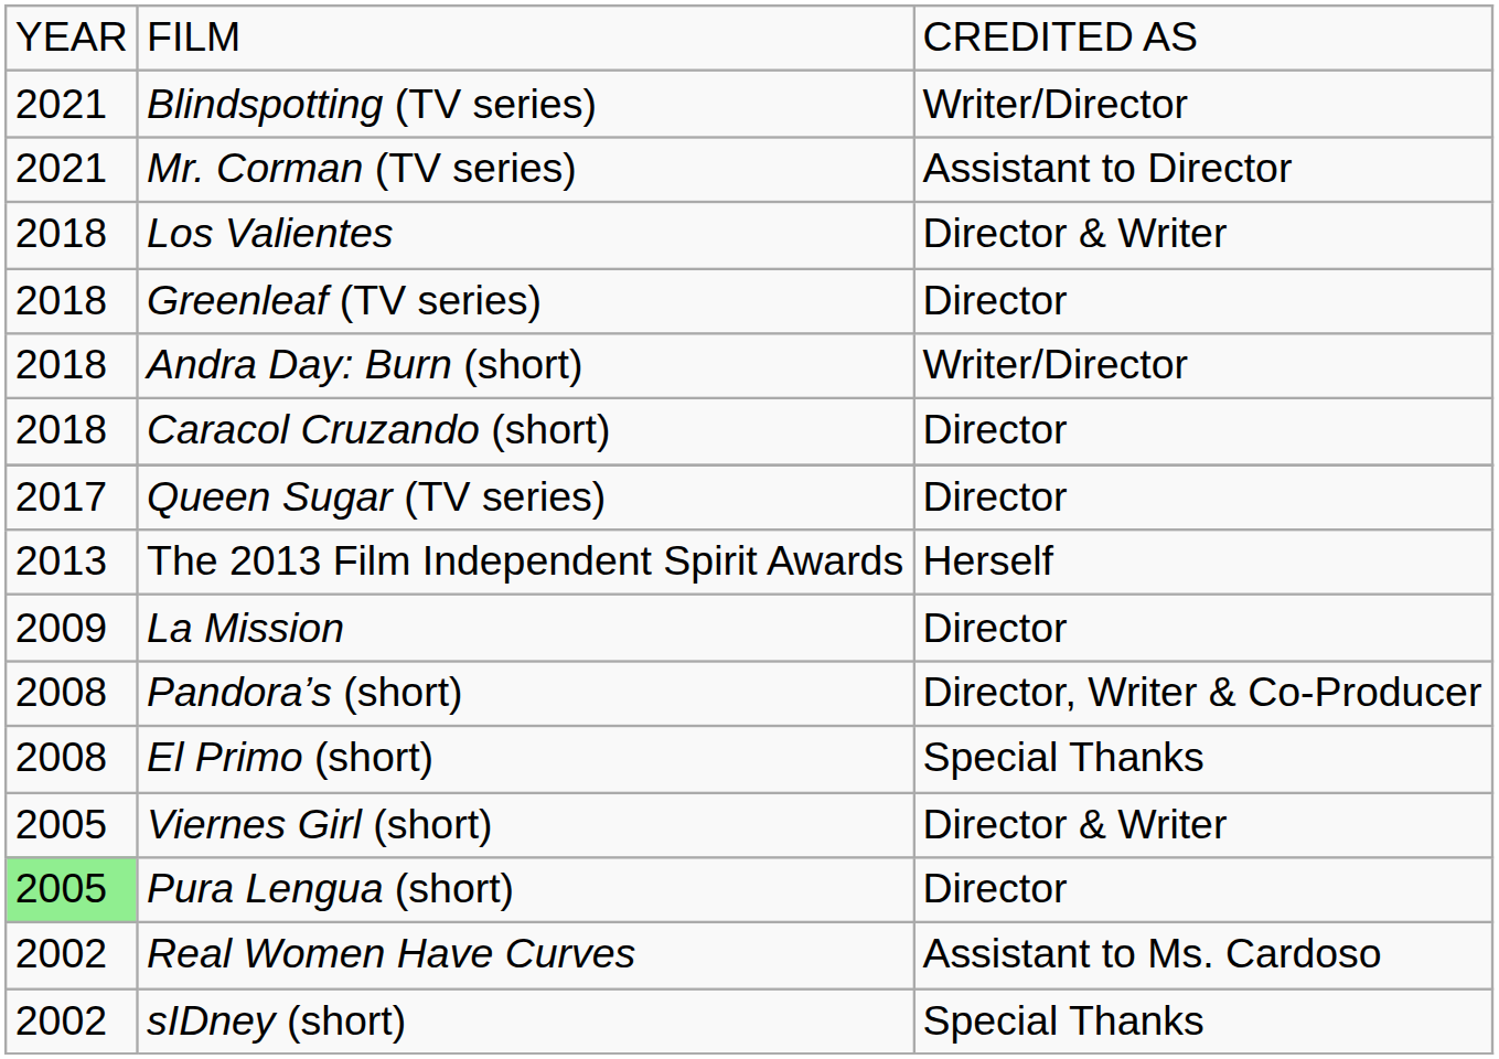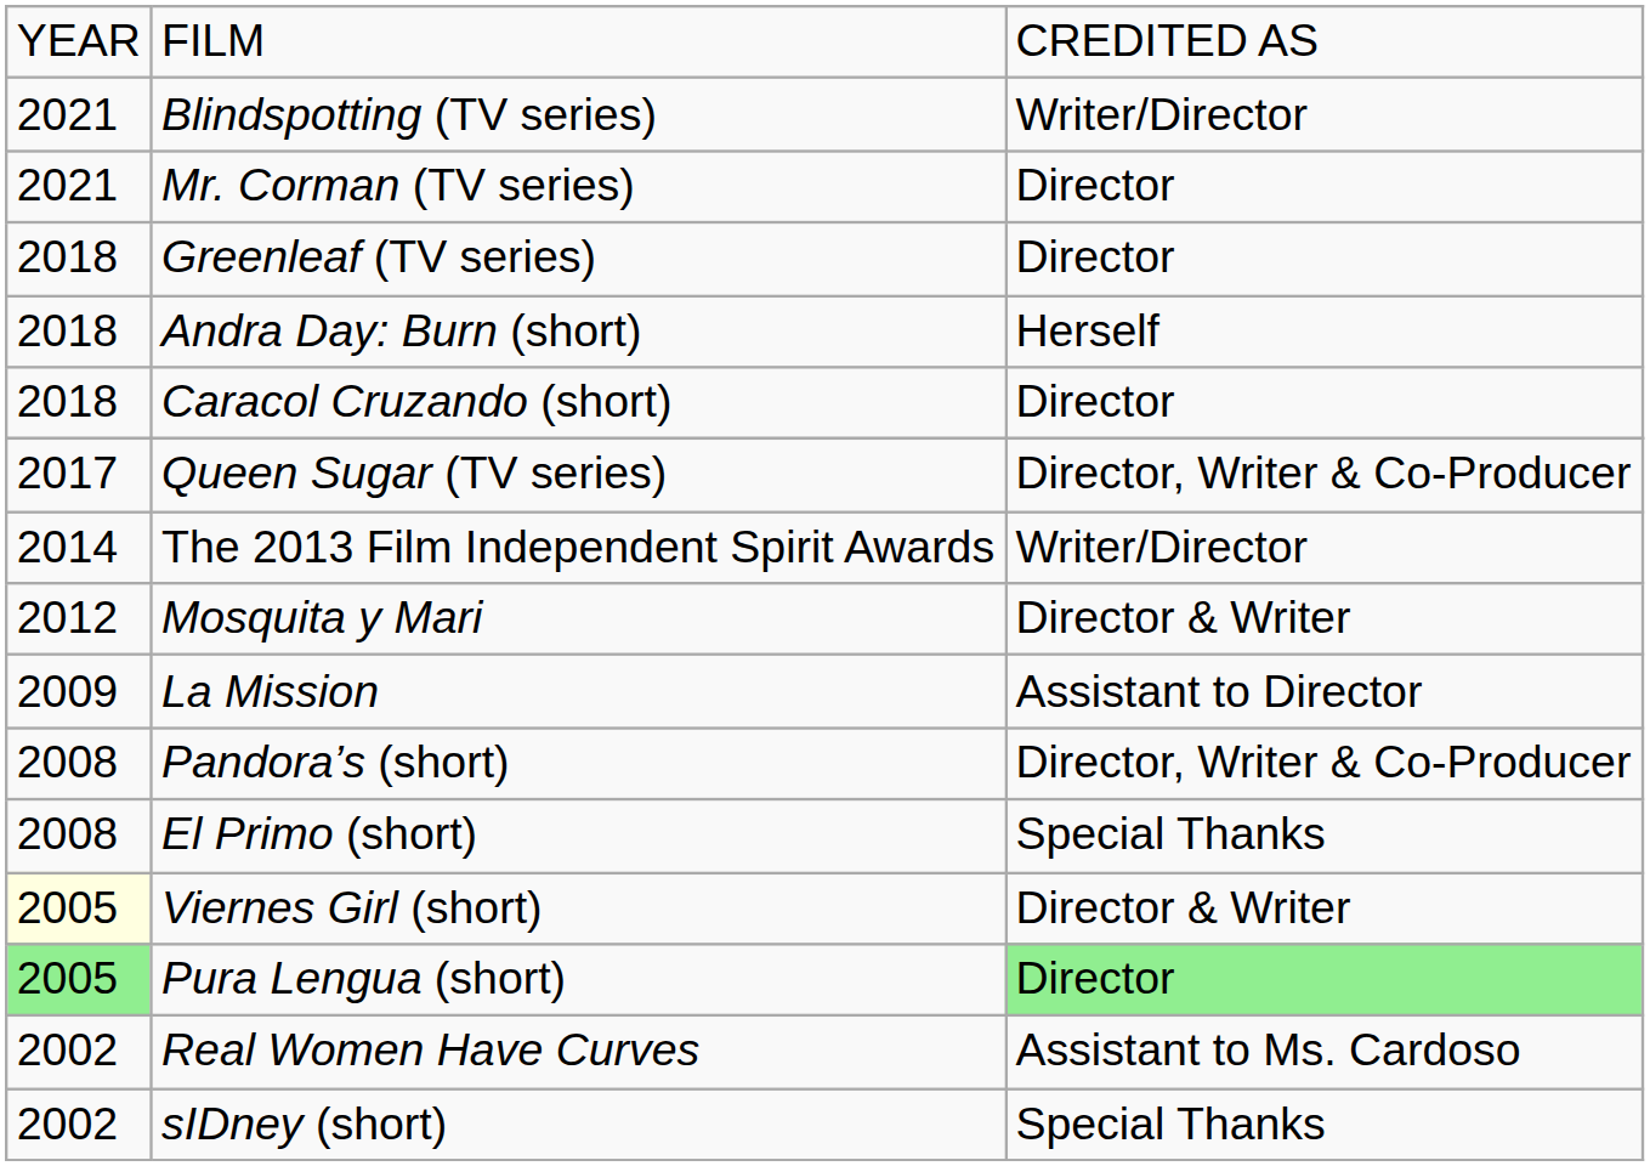 <table class="wikitable">
 <tr>
 <td>YEAR</td>
 <td>FILM</td>
 <td>CREDITED AS</td>
 </tr>
 <tr>
 <td>2021</td>
 <td><em>Blindspotting</em> (TV series)</td>
 <td>Writer/Director</td>
 </tr>
 <tr>
 <td>2021</td>
 <td><em>Mr. Corman</em> (TV series)</td>
-<td>Assistant to Director</td>
-</tr>
-<tr>
-<td>2018</td>
-<td><em>Los Valientes</em></td>
-<td>Director & Writer</td>
+<td>Director</td>
 </tr>
 <tr>
 <td>2018</td>
 <td><em>Greenleaf</em> (TV series)</td>
 <td>Director</td>
 </tr>
 <tr>
 <td>2018</td>
 <td><em>Andra Day: Burn</em> (short)</td>
-<td>Writer/Director</td>
+<td>Herself</td>
 </tr>
 <tr>
 <td>2018</td>
 <td><em>Caracol Cruzando</em> (short)</td>
 <td>Director</td>
 </tr>
 <tr>
 </tr>
 <tr>
 <td>2017</td>
 <td><em>Queen Sugar</em> (TV series)</td>
-<td>Director</td>
+<td>Director, Writer & Co-Producer</td>
 </tr>
 <tr>
-<td>2013</td>
+<td>2014</td>
 <td>The 2013 Film Independent Spirit Awards</td>
-<td>Herself</td>
+<td>Writer/Director</td>
+</tr>
+<tr>
+<td>2012</td>
+<td><em>Mosquita y Mari</em></td>
+<td>Director & Writer</td>
 </tr>
 <tr>
 <td>2009</td>
 <td><em>La Mission</em></td>
-<td>Director</td>
+<td>Assistant to Director</td>
 </tr>
 <tr>
 <td>2008</td>
 <td><em>Pandora’s</em> (short)</td>
 <td>Director, Writer & Co-Producer</td>
 </tr>
 <tr>
 <td>2008</td>
 <td><em>El Primo</em> (short)</td>
 <td>Special Thanks</td>
 </tr>
 <tr>
-<td>2005</td>
+<td style="background: lightyellow;">2005</td>
 <td><em>Viernes Girl</em> (short)</td>
 <td>Director & Writer</td>
 </tr>
 <tr>
 <td style="background: lightgreen;">2005</td>
 <td><em>Pura Lengua</em> (short)</td>
-<td>Director</td>
+<td style="background: lightgreen;">Director</td>
 </tr>
 <tr>
 <td>2002</td>
 <td><em>Real Women Have Curves</em></td>
 <td>Assistant to Ms. Cardoso</td>
 </tr>
 <tr>
 <td>2002</td>
 <td><em>sIDney</em> (short)</td>
 <td>Special Thanks</td>
 </tr>
 </table>
